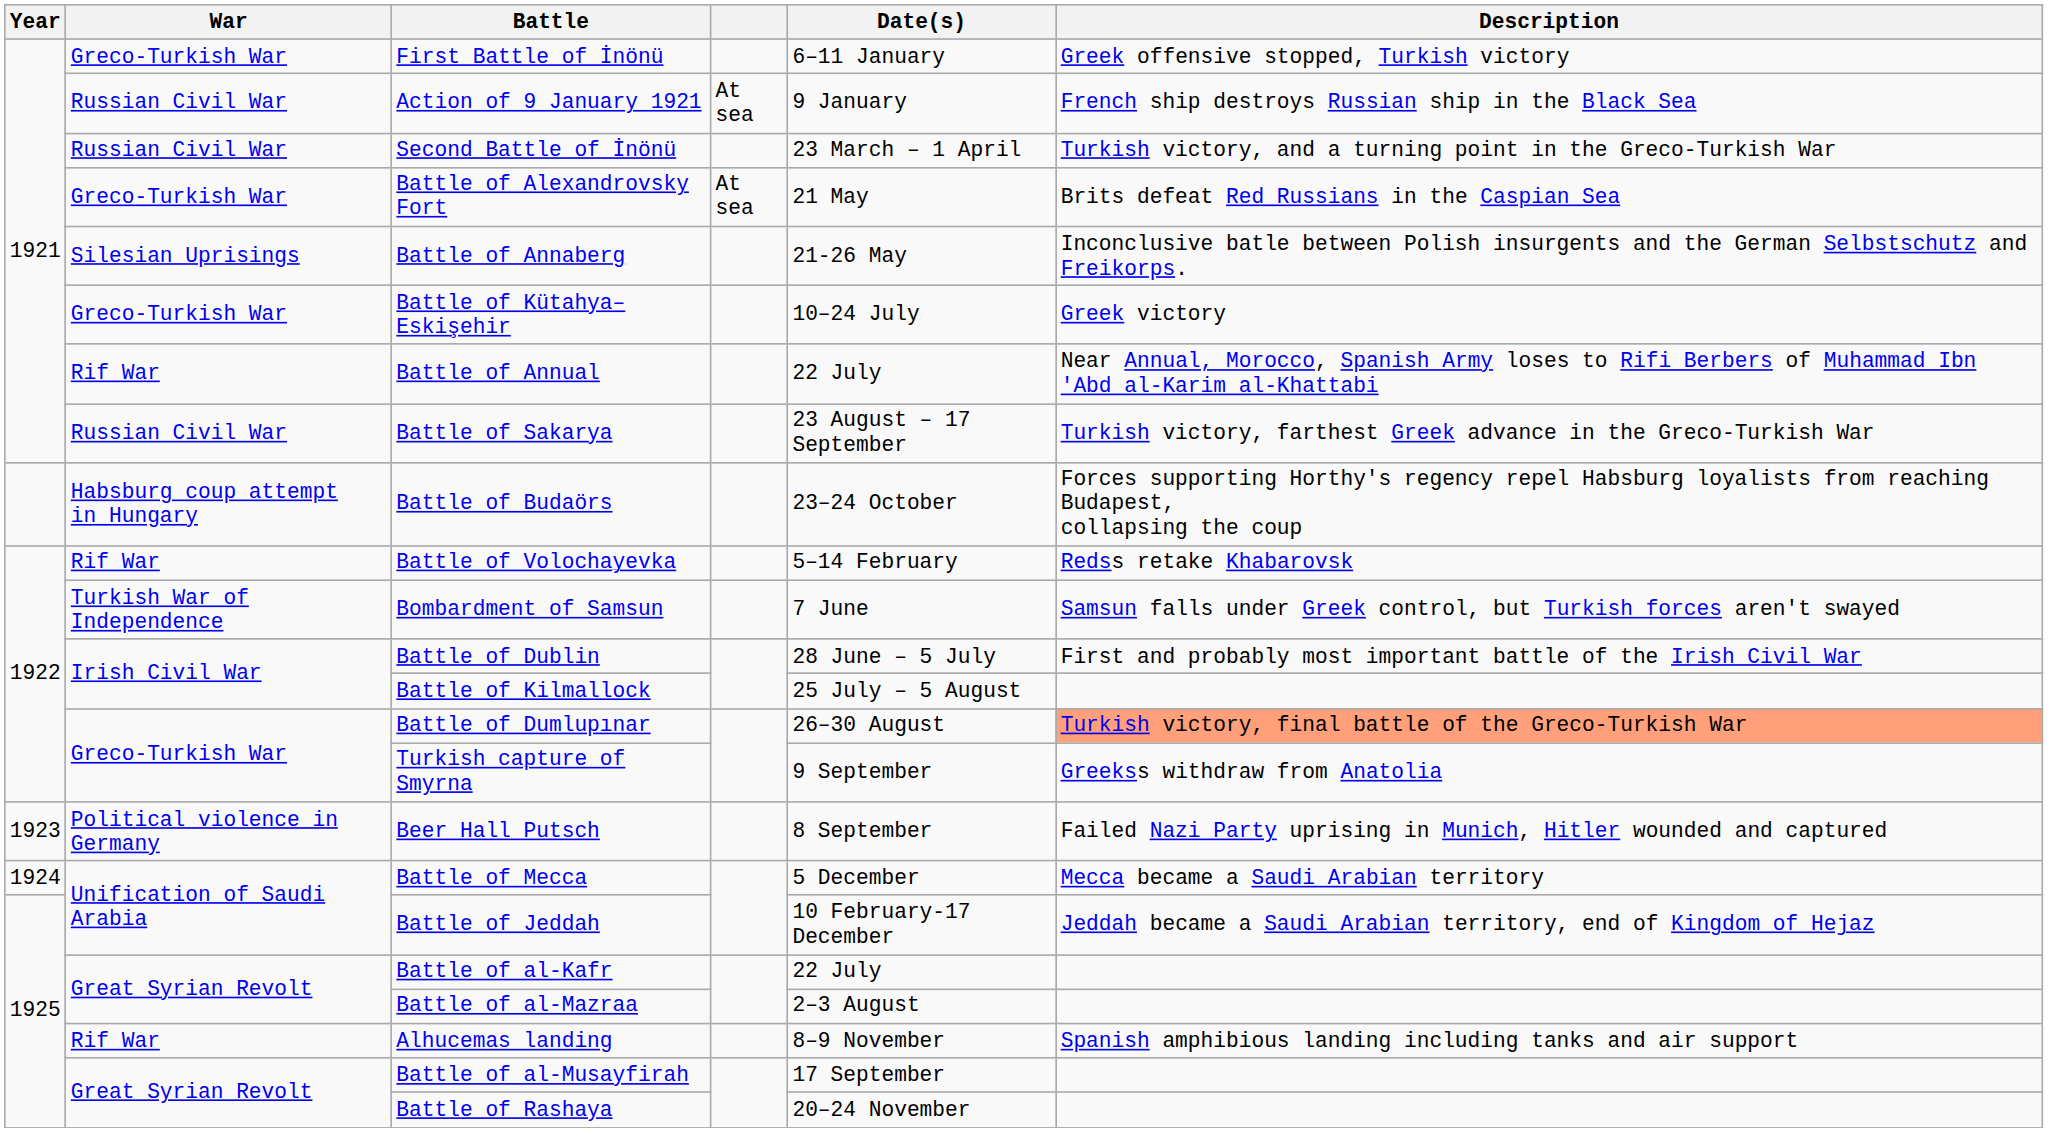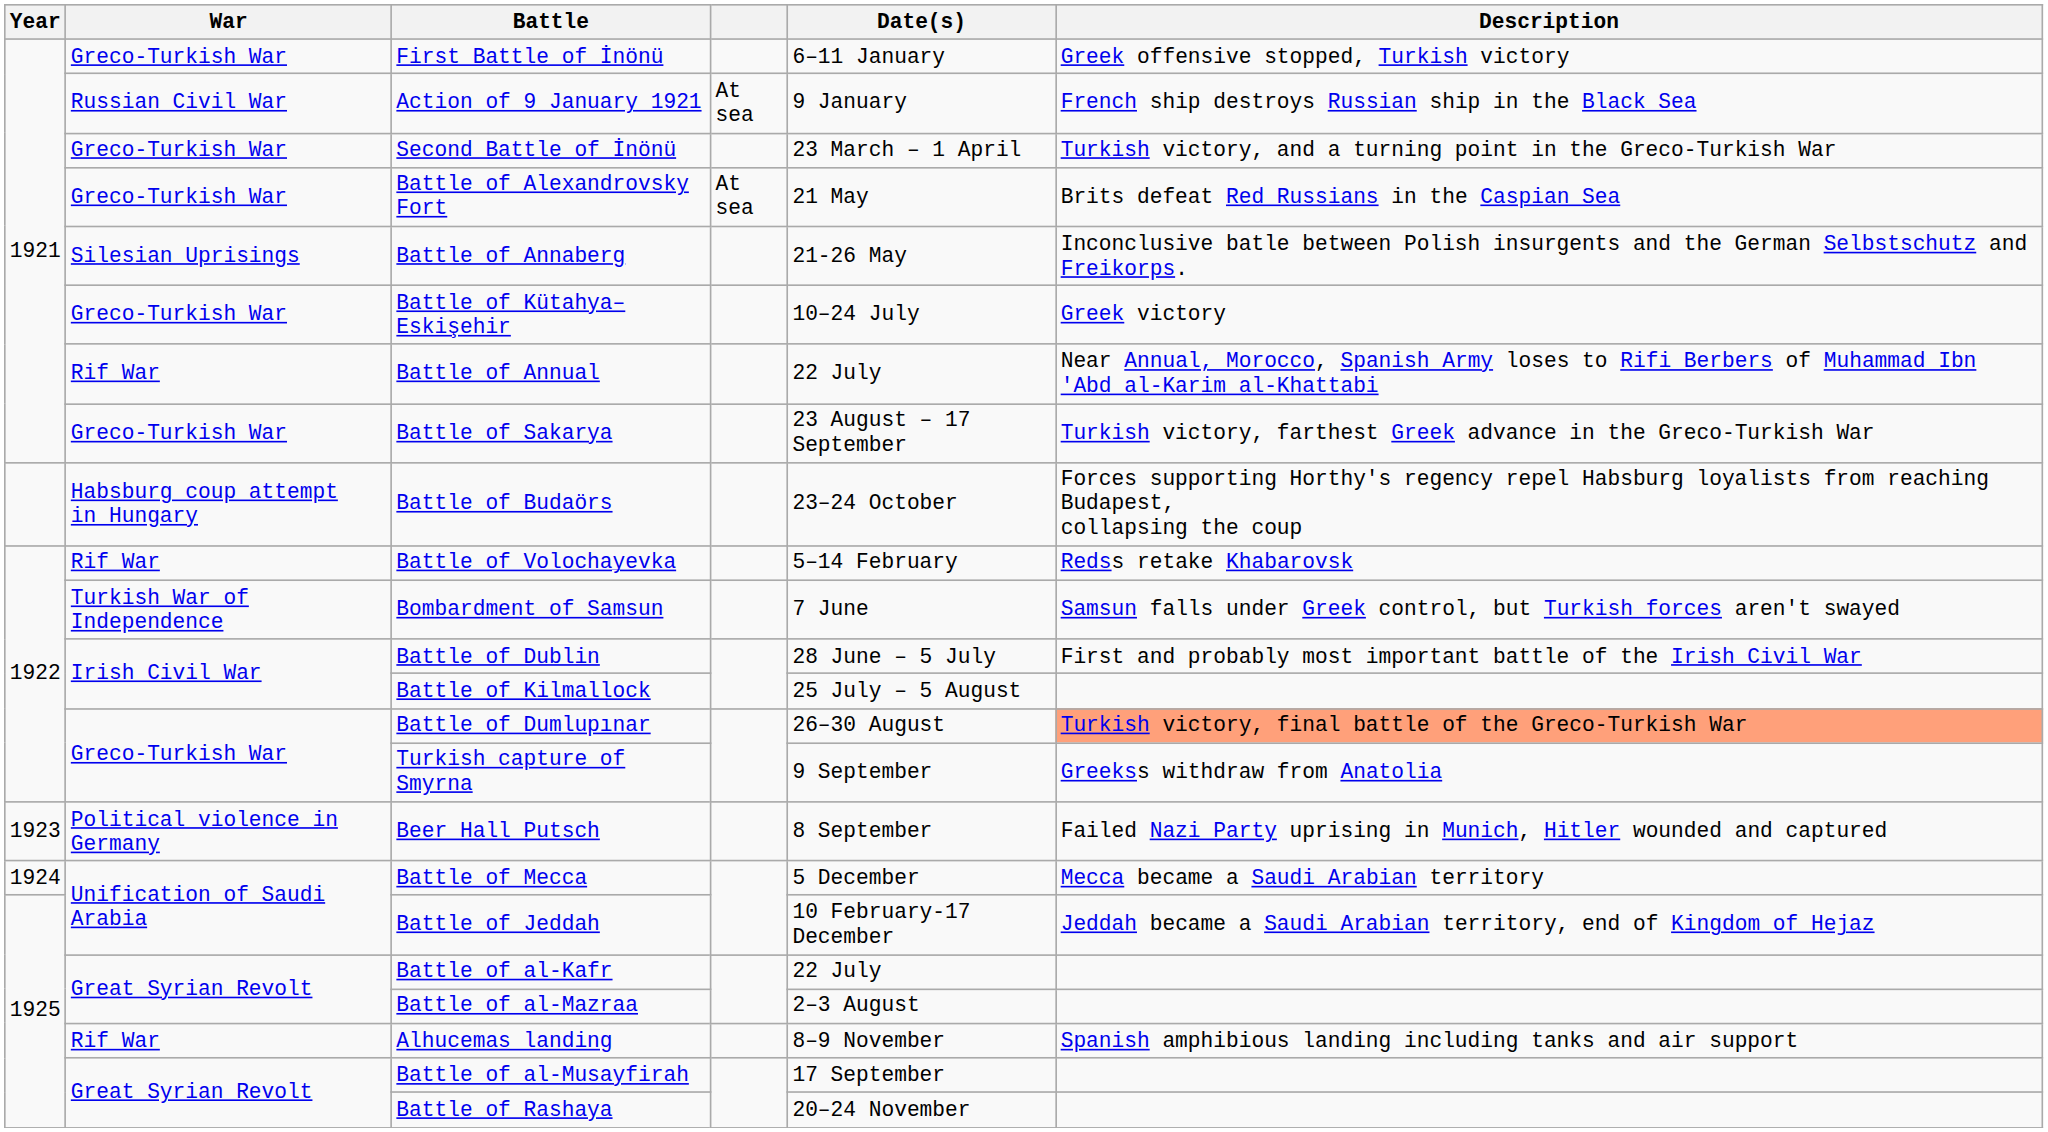 <table class="wikitable sortable">
 <tr>
 <th class="unsortable">Year</th>
 <th>War</th>
 <th class="unsortable">Battle</th>
 <th></th>
 <th>Date(s)</th>
 <th class="unsortable">Description</th>
 </tr>
 <tr>
 <td rowspan="8">1921</td>
 <td><a href='#'>Greco-Turkish War</a></td>
 <td><a href='#'>First Battle of İnönü</a></td>
 <td></td>
 <td>6–11 January</td>
 <td><a href='#'>Greek</a> offensive stopped, <a href='#'>Turkish</a> victory</td>
 </tr>
 <tr>
 <td><a href='#'>Russian Civil War</a></td>
 <td><a href='#'>Action of 9 January 1921</a></td>
 <td>At sea</td>
 <td>9 January</td>
 <td><a href='#'>French</a> ship destroys <a href='#'>Russian</a> ship in the <a href='#'>Black Sea</a></td>
 </tr>
 <tr>
-<td><a href='#'>Russian Civil War</a></td>
+<td><a href='#'>Greco-Turkish War</a></td>
 <td><a href='#'>Second Battle of İnönü</a></td>
 <td></td>
 <td>23 March – 1 April</td>
 <td><a href='#'>Turkish</a> victory, and a turning point in the Greco-Turkish War</td>
 </tr>
 <tr>
 <td><a href='#'>Greco-Turkish War</a></td>
 <td><a href='#'>Battle of Alexandrovsky Fort</a></td>
 <td>At sea</td>
 <td>21 May</td>
 <td>Brits defeat <a href='#'>Red Russians</a> in the <a href='#'>Caspian Sea</a></td>
 </tr>
 <tr>
 <td><a href='#'>Silesian Uprisings</a></td>
 <td><a href='#'>Battle of Annaberg</a></td>
 <td></td>
 <td>21-26 May</td>
 <td>Inconclusive batle between Polish insurgents and the German <a href='#'>Selbstschutz</a> and <a href='#'>Freikorps</a>.</td>
 </tr>
 <tr>
 <td><a href='#'>Greco-Turkish War</a></td>
 <td><a href='#'>Battle of Kütahya–Eskişehir</a></td>
 <td></td>
 <td>10–24 July</td>
 <td><a href='#'>Greek</a> victory</td>
 </tr>
 <tr>
 <td><a href='#'>Rif War</a></td>
 <td><a href='#'>Battle of Annual</a></td>
 <td></td>
 <td>22 July</td>
 <td>Near <a href='#'>Annual, Morocco</a>, <a href='#'>Spanish Army</a> loses to <a href='#'>Rifi Berbers</a> of <a href='#'>Muhammad Ibn 'Abd al-Karim al-Khattabi</a></td>
 </tr>
 <tr>
-<td><a href='#'>Russian Civil War</a></td>
+<td><a href='#'>Greco-Turkish War</a></td>
 <td><a href='#'>Battle of Sakarya</a></td>
 <td></td>
 <td>23 August – 17 September</td>
 <td><a href='#'>Turkish</a> victory, farthest <a href='#'>Greek</a> advance in the Greco-Turkish War</td>
 </tr>
 <tr>
 <td></td>
 <td><a href='#'>Habsburg coup attempt</a><br><a href='#'>in Hungary</a></td>
 <td><a href='#'>Battle of Budaörs</a></td>
 <td></td>
 <td>23–24 October</td>
 <td>Forces supporting Horthy's regency repel Habsburg loyalists from reaching Budapest,<br>collapsing the coup</td>
 </tr>
 <tr>
 <td rowspan="6">1922</td>
 <td><a href='#'>Rif War</a></td>
 <td><a href='#'>Battle of Volochayevka</a></td>
 <td></td>
 <td>5–14 February</td>
 <td><a href='#'>Reds</a>s retake <a href='#'>Khabarovsk</a></td>
 </tr>
 <tr>
 <td><a href='#'>Turkish War of Independence</a></td>
 <td><a href='#'>Bombardment of Samsun</a></td>
 <td></td>
 <td>7 June</td>
 <td><a href='#'>Samsun</a> falls under <a href='#'>Greek</a> control, but <a href='#'>Turkish forces</a> aren't swayed</td>
 </tr>
 <tr>
 <td rowspan="2"><a href='#'>Irish Civil War</a></td>
 <td><a href='#'>Battle of Dublin</a></td>
 <td rowspan="2"></td>
 <td>28 June – 5 July</td>
 <td>First and probably most important battle of the <a href='#'>Irish Civil War</a></td>
 </tr>
 <tr>
 <td><a href='#'>Battle of Kilmallock</a></td>
 <td>25 July – 5 August</td>
 <td></td>
 </tr>
 <tr>
 <td rowspan="2"><a href='#'>Greco-Turkish War</a></td>
 <td><a href='#'>Battle of Dumlupınar</a></td>
 <td rowspan="2"></td>
 <td>26–30 August</td>
 <td style="background: lightsalmon;"><a href='#'>Turkish</a> victory, final battle of the Greco-Turkish War</td>
 </tr>
 <tr>
 <td><a href='#'>Turkish capture of Smyrna</a></td>
 <td>9 September</td>
 <td><a href='#'>Greeks</a>s withdraw from <a href='#'>Anatolia</a></td>
 </tr>
 <tr>
 <td>1923</td>
 <td><a href='#'>Political violence in Germany</a></td>
 <td><a href='#'>Beer Hall Putsch</a></td>
 <td></td>
 <td>8 September</td>
 <td>Failed <a href='#'>Nazi Party</a> uprising in <a href='#'>Munich</a>, <a href='#'>Hitler</a> wounded and captured</td>
 </tr>
 <tr>
 <td>1924</td>
 <td rowspan="2"><a href='#'>Unification of Saudi Arabia</a></td>
 <td><a href='#'>Battle of Mecca</a></td>
 <td rowspan="2"></td>
 <td>5 December</td>
 <td><a href='#'>Mecca</a> became a <a href='#'>Saudi Arabian</a> territory</td>
 </tr>
 <tr>
 <td rowspan="6">1925</td>
 <td><a href='#'>Battle of Jeddah</a></td>
 <td>10 February-17 December</td>
 <td><a href='#'>Jeddah</a> became a <a href='#'>Saudi Arabian</a> territory, end of <a href='#'>Kingdom of Hejaz</a></td>
 </tr>
 <tr>
 <td rowspan="2"><a href='#'>Great Syrian Revolt</a></td>
 <td><a href='#'>Battle of al-Kafr</a></td>
 <td rowspan="2"></td>
 <td>22 July</td>
 <td></td>
 </tr>
 <tr>
 <td><a href='#'>Battle of al-Mazraa</a></td>
 <td>2–3 August</td>
 <td></td>
 </tr>
 <tr>
 <td><a href='#'>Rif War</a></td>
 <td><a href='#'>Alhucemas landing</a></td>
 <td></td>
 <td>8–9 November</td>
 <td><a href='#'>Spanish</a> amphibious landing including tanks and air support</td>
 </tr>
 <tr>
 <td rowspan="2"><a href='#'>Great Syrian Revolt</a></td>
 <td><a href='#'>Battle of al-Musayfirah</a></td>
 <td rowspan="2"></td>
 <td>17 September</td>
 <td></td>
 </tr>
 <tr>
 <td><a href='#'>Battle of Rashaya</a></td>
 <td>20–24 November</td>
 <td></td>
 </tr>
 </table>
